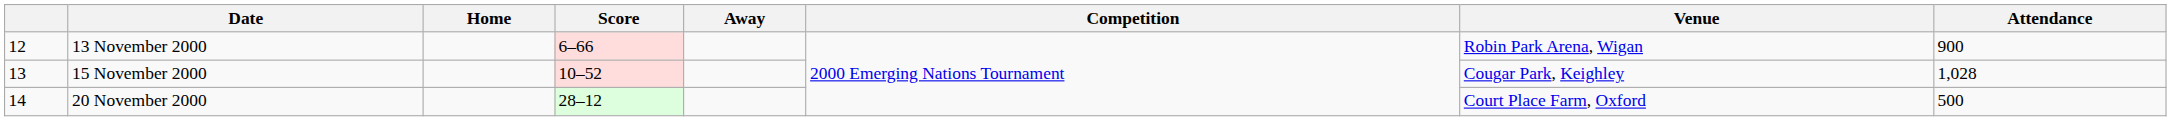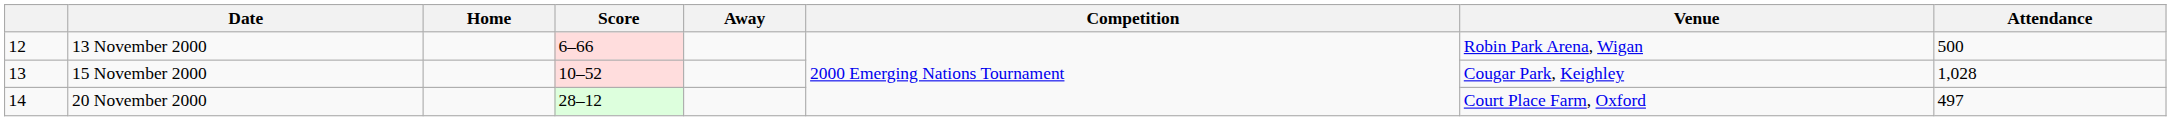 <table class="wikitable" width=100%>
 <tr bgcolor#bdb76b>
 <th></th>
 <th>Date</th>
 <th>Home</th>
 <th>Score</th>
 <th>Away</th>
 <th>Competition</th>
 <th>Venue</th>
 <th>Attendance</th>
 </tr>
 <tr>
 <td>12</td>
 <td>13 November 2000</td>
 <td><strong></strong></td>
 <td bgcolor=#FFDDDD>6–66</td>
 <td></td>
 <td rowspan=3><a href='#'>2000 Emerging Nations Tournament</a></td>
 <td> <a href='#'>Robin Park Arena</a>, <a href='#'>Wigan</a></td>
-<td>900</td>
+<td>500</td>
 </tr>
 <tr>
 <td>13</td>
 <td>15 November 2000</td>
 <td><strong></strong></td>
 <td bgcolor=#FFDDDD>10–52</td>
 <td></td>
 <td> <a href='#'>Cougar Park</a>, <a href='#'>Keighley</a></td>
 <td>1,028</td>
 </tr>
 <tr>
 <td>14</td>
 <td>20 November 2000</td>
 <td><strong></strong></td>
 <td bgcolor=#DDFFDD>28–12</td>
 <td></td>
 <td> <a href='#'>Court Place Farm</a>, <a href='#'>Oxford</a></td>
-<td>500</td>
+<td>497</td>
 </tr>
 </table>
